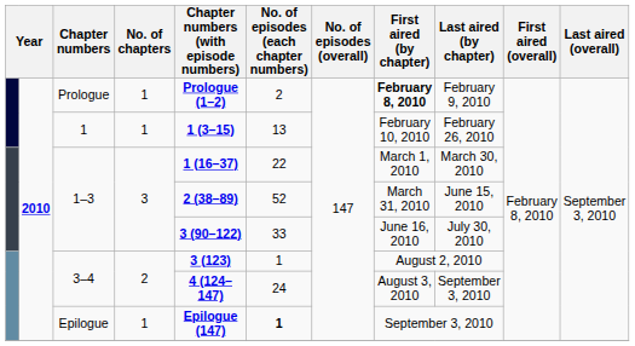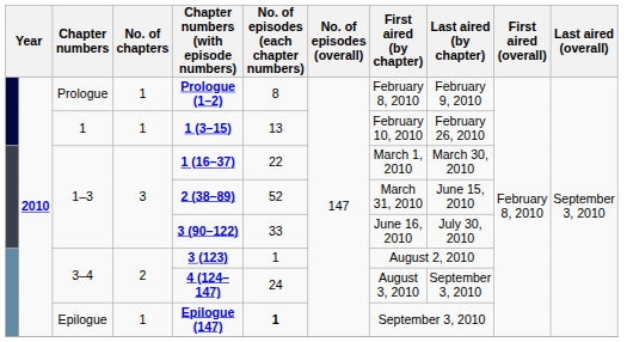 <table class="wikitable" style="text-align:center">
 <tr>
 <th style="padding:0 9px;" colspan="2">Year</th>
 <th style="padding:0 4px;">Chapter<br>numbers</th>
 <th style="padding:0 4px;">No. of<br>chapters</th>
 <th style="padding:0 8px;">Chapter numbers <br>(with episode<br>numbers)</th>
 <th style="padding:0 4px;">No. of <br>episodes <br>(each chapter<br>numbers)</th>
 <th style="padding:0 4px;">No. of <br>episodes <br>(overall)</th>
 <th style="padding:0 4px;">First aired<br>(by<br>chapter)</th>
 <th style="padding:0 4px;">Last aired<br>(by<br>chapter)</th>
 <th style="padding:0 4px;">First aired<br>(overall)</th>
 <th style="padding:0 4px;">Last aired<br>(overall)</th>
 </tr>
 <tr>
 <td rowspan="2" style="background:#00063F;padding:0 8px;  "></td>
 <td rowspan="8"><strong><a href='#'>2010</a></strong></td>
 <td>Prologue</td>
 <td>1</td>
 <td><strong><a href='#'>Prologue <br>(1–2)</a></strong></td>
-<td>2</td>
+<td>8</td>
 <td rowspan="8">147</td>
-<td><strong>February 8, 2010</strong></td>
+<td>February 8, 2010</td>
 <td>February 9, 2010</td>
 <td rowspan="8">February 8, 2010</td>
 <td rowspan="8">September 3, 2010</td>
 </tr>
 <tr>
 <td rowspan="1">1</td>
 <td rowspan="1">1</td>
 <td><strong><a href='#'>1 (3–15)</a></strong></td>
 <td>13</td>
 <td>February 10, 2010</td>
 <td>February 26, 2010</td>
 </tr>
 <tr>
 <td rowspan="3" style="background:#37404c;padding:0 8px;  "></td>
 <td rowspan="3">1–3</td>
 <td rowspan="3">3</td>
 <td><strong><a href='#'>1 (16–37)</a></strong></td>
 <td>22</td>
 <td>March 1, 2010</td>
 <td>March 30, 2010</td>
 </tr>
 <tr>
 <td><strong><a href='#'>2 (38–89)</a></strong></td>
 <td>52</td>
 <td>March 31, 2010</td>
 <td>June 15, 2010</td>
 </tr>
 <tr>
 <td><strong><a href='#'>3 (90–122)</a></strong></td>
 <td>33</td>
 <td>June 16, 2010</td>
 <td>July 30, 2010</td>
 </tr>
 <tr>
 <td rowspan="3" style="background:#618ba3;padding:0 8px;  "></td>
 <td rowspan="2">3–4</td>
 <td rowspan="2">2</td>
 <td><strong><a href='#'>3 (123)</a></strong></td>
 <td>1</td>
 <td colspan="2">August 2, 2010</td>
 </tr>
 <tr>
 <td><strong><a href='#'>4 (124–147)</a></strong></td>
 <td>24</td>
 <td>August 3, 2010</td>
 <td>September 3, 2010</td>
 </tr>
 <tr>
 <td>Epilogue</td>
 <td>1</td>
 <td><strong><a href='#'>Epilogue (147)</a></strong></td>
 <td><strong>1</strong></td>
 <td colspan="2">September 3, 2010</td>
 </tr>
 <tr>
 </tr>
 </table>
